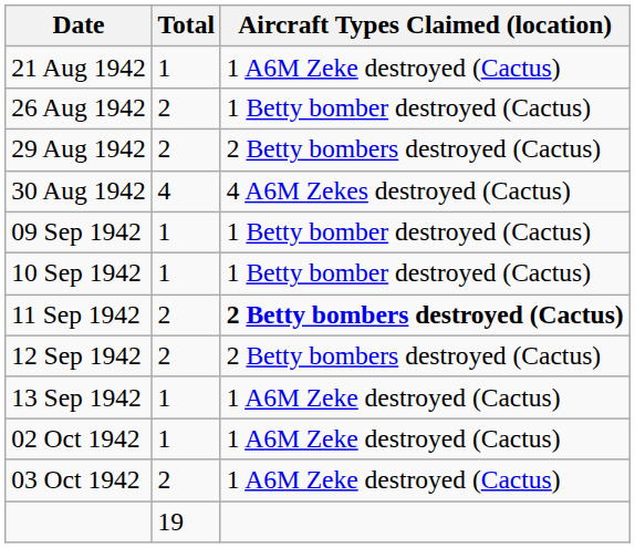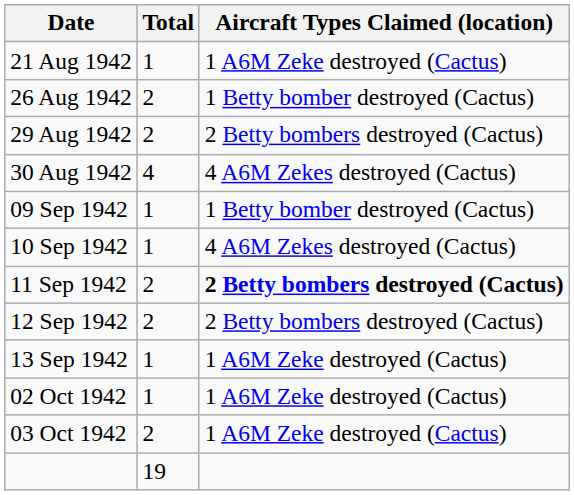 <table class="wikitable">
 <tr>
 <th>Date</th>
 <th>Total</th>
 <th>Aircraft Types Claimed (location)</th>
 </tr>
 <tr>
 <td>21 Aug 1942</td>
 <td>1</td>
 <td>1 <a href='#'>A6M Zeke</a> destroyed (<a href='#'>Cactus</a>)</td>
 </tr>
 <tr>
 <td>26 Aug 1942</td>
 <td>2</td>
 <td>1 <a href='#'>Betty bomber</a> destroyed (Cactus)</td>
 </tr>
 <tr>
 <td>29 Aug 1942</td>
 <td>2</td>
 <td>2 <a href='#'>Betty bombers</a> destroyed (Cactus)</td>
 </tr>
 <tr>
 <td>30 Aug 1942</td>
 <td>4</td>
 <td>4 <a href='#'>A6M Zekes</a> destroyed (Cactus)</td>
 </tr>
 <tr>
 <td>09 Sep 1942</td>
 <td>1</td>
 <td>1 <a href='#'>Betty bomber</a> destroyed (Cactus)</td>
 </tr>
 <tr>
 <td>10 Sep 1942</td>
 <td>1</td>
-<td>1 <a href='#'>Betty bomber</a> destroyed (Cactus)</td>
+<td>4 <a href='#'>A6M Zekes</a> destroyed (Cactus)</td>
 </tr>
 <tr>
 <td>11 Sep 1942</td>
 <td>2</td>
 <td><strong>2 <a href='#'>Betty bombers</a> destroyed (Cactus)</strong></td>
 </tr>
 <tr>
 <td>12 Sep 1942</td>
 <td>2</td>
 <td>2 <a href='#'>Betty bombers</a> destroyed (Cactus)</td>
 </tr>
 <tr>
 <td>13 Sep 1942</td>
 <td>1</td>
 <td>1 <a href='#'>A6M Zeke</a> destroyed (Cactus)</td>
 </tr>
 <tr>
 <td>02 Oct 1942</td>
 <td>1</td>
 <td>1 <a href='#'>A6M Zeke</a> destroyed (Cactus)</td>
 </tr>
 <tr>
 <td>03 Oct 1942</td>
 <td>2</td>
 <td>1 <a href='#'>A6M Zeke</a> destroyed (<a href='#'>Cactus</a>)</td>
 </tr>
 <tr>
 <td></td>
 <td>19</td>
 <td></td>
 </tr>
 </table>
